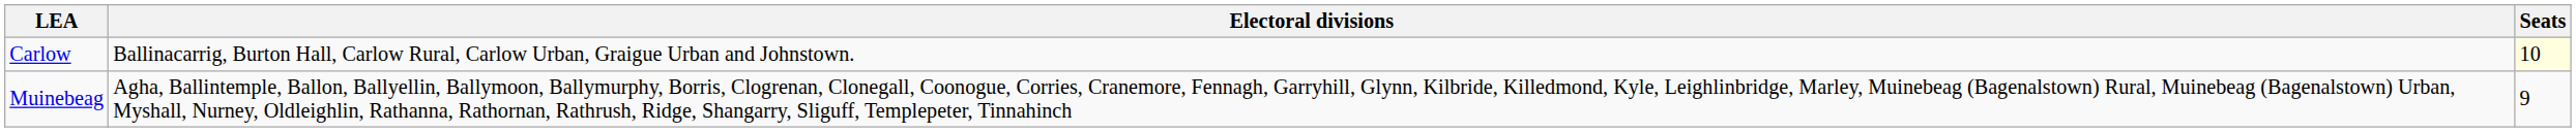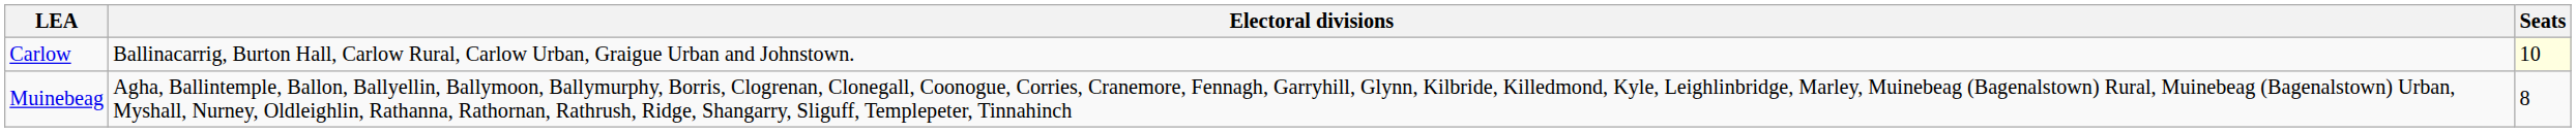 <table class="wikitable">
 <tr>
 <th>LEA</th>
 <th>Electoral divisions</th>
 <th>Seats</th>
 </tr>
 <tr>
 <td><a href='#'>Carlow</a></td>
 <td>Ballinacarrig, Burton Hall, Carlow Rural, Carlow Urban, Graigue Urban and Johnstown.</td>
 <td style="background: lightyellow;">10</td>
 </tr>
 <tr>
 <td><a href='#'>Muinebeag</a></td>
 <td>Agha, Ballintemple, Ballon, Ballyellin, Ballymoon, Ballymurphy, Borris, Clogrenan, Clonegall, Coonogue, Corries, Cranemore, Fennagh, Garryhill, Glynn, Kilbride, Killedmond, Kyle, Leighlinbridge, Marley, Muinebeag (Bagenalstown) Rural, Muinebeag (Bagenalstown) Urban, Myshall, Nurney, Oldleighlin, Rathanna, Rathornan, Rathrush, Ridge, Shangarry, Sliguff, Templepeter, Tinnahinch</td>
-<td>9</td>
+<td>8</td>
 </tr>
 </table>
